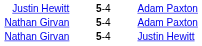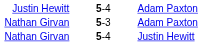 <table style="text-align:center">
 <tr>
 <th width=223></th>
 <th width=100></th>
 <th width=223></th>
 </tr>
 <tr>
 <td align=right><a href='#'>Justin Hewitt</a> </td>
 <td><strong>5</strong>-4</td>
 <td align=left> <a href='#'>Adam Paxton</a></td>
 </tr>
 <tr>
 <td align=right><a href='#'>Nathan Girvan</a> </td>
-<td><strong>5</strong>-4</td>
+<td><strong>5</strong>-3</td>
 <td align=left> <a href='#'>Adam Paxton</a></td>
 </tr>
 <tr>
 <td align=right><a href='#'>Nathan Girvan</a> </td>
 <td><strong>5</strong>-4</td>
 <td align=left> <a href='#'>Justin Hewitt</a></td>
 </tr>
 </table>
